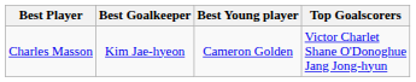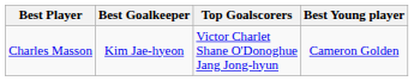 <table class=wikitable style="text-align:center; margin:auto">
 <tr>
 <th>Best Player</th>
 <th>Best Goalkeeper</th>
+<th>Top Goalscorers</th>
 <th>Best Young player</th>
-<th>Top Goalscorers</th>
 </tr>
 <tr>
 <td> <a href='#'>Charles Masson</a></td>
 <td> <a href='#'>Kim Jae-hyeon</a></td>
+<td align=left> <a href='#'>Victor Charlet</a><br> <a href='#'>Shane O'Donoghue</a><br> <a href='#'>Jang Jong-hyun</a></td>
 <td> <a href='#'>Cameron Golden</a></td>
-<td align=left> <a href='#'>Victor Charlet</a><br> <a href='#'>Shane O'Donoghue</a><br> <a href='#'>Jang Jong-hyun</a></td>
 </tr>
 </table>
